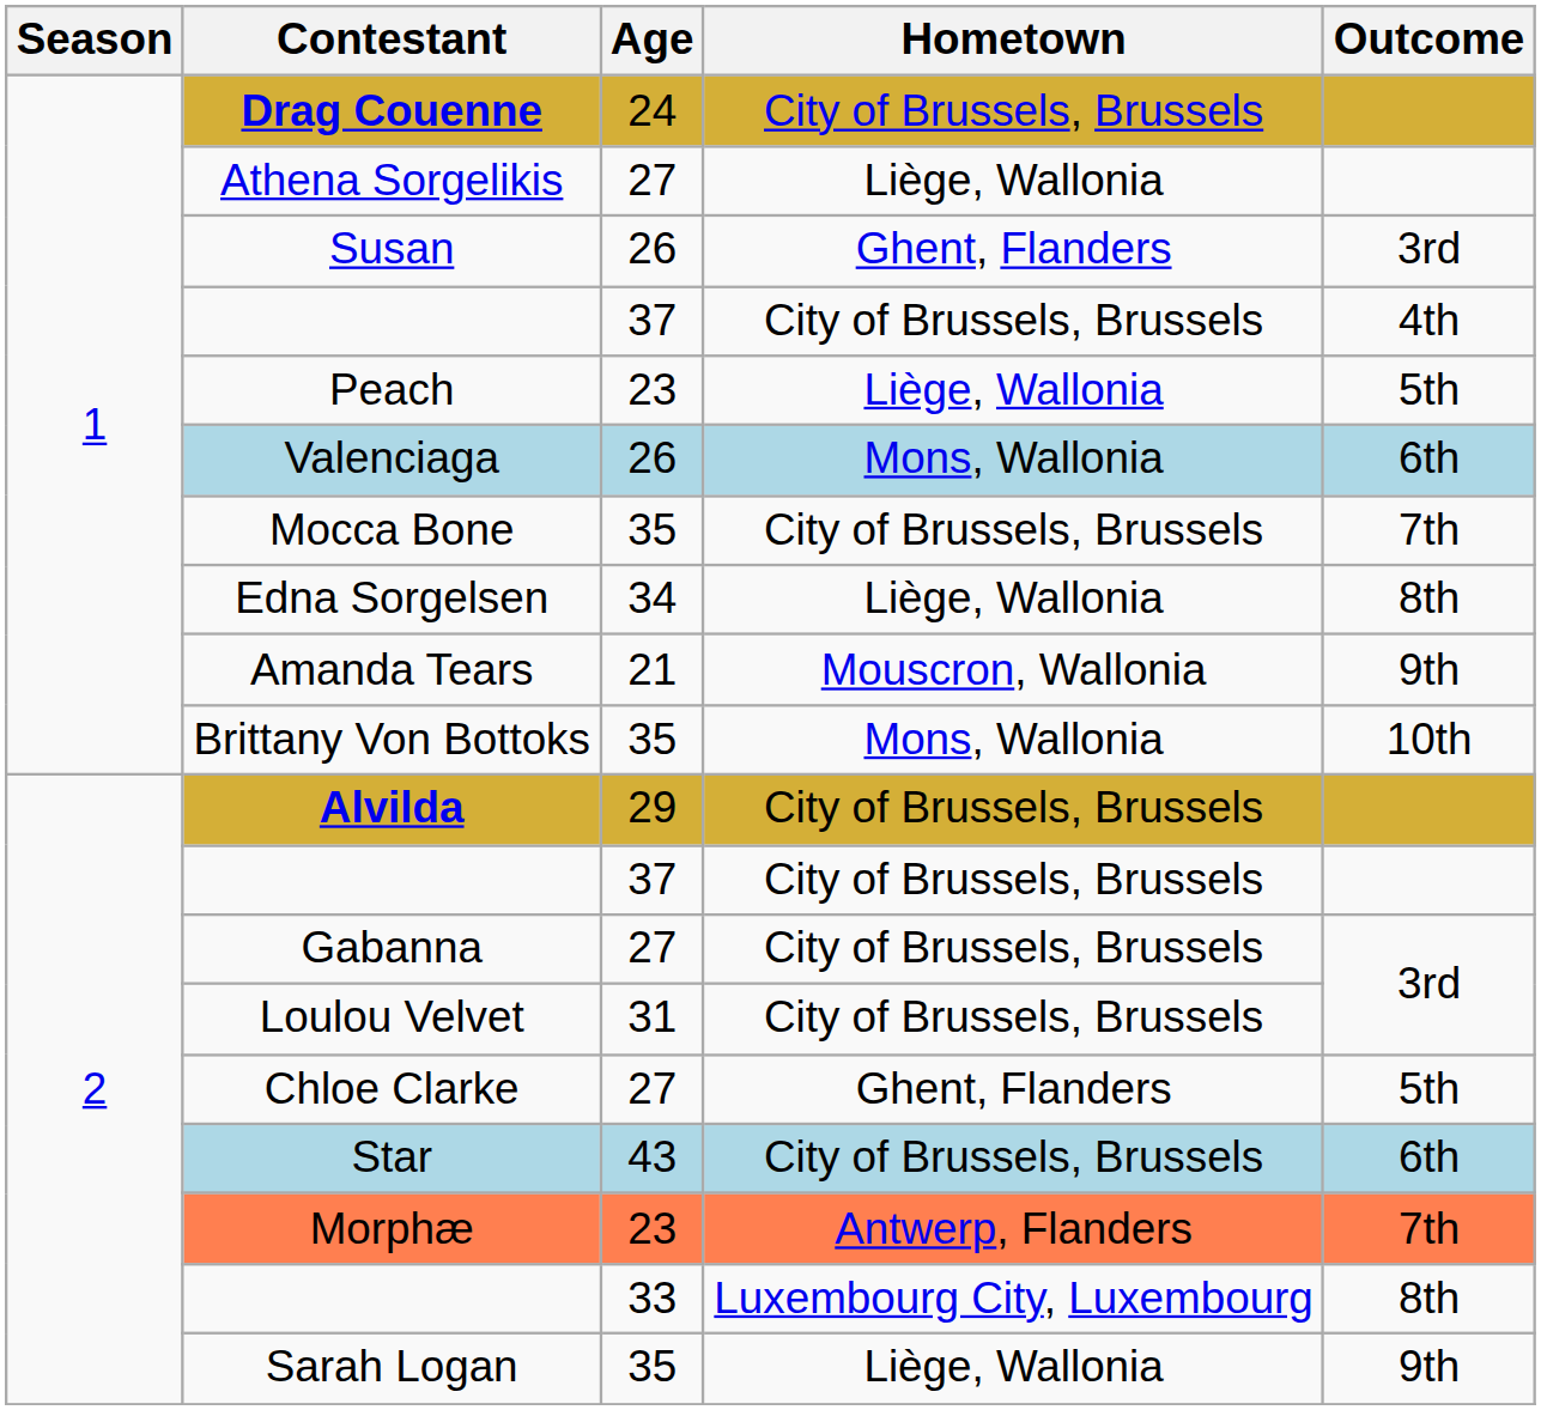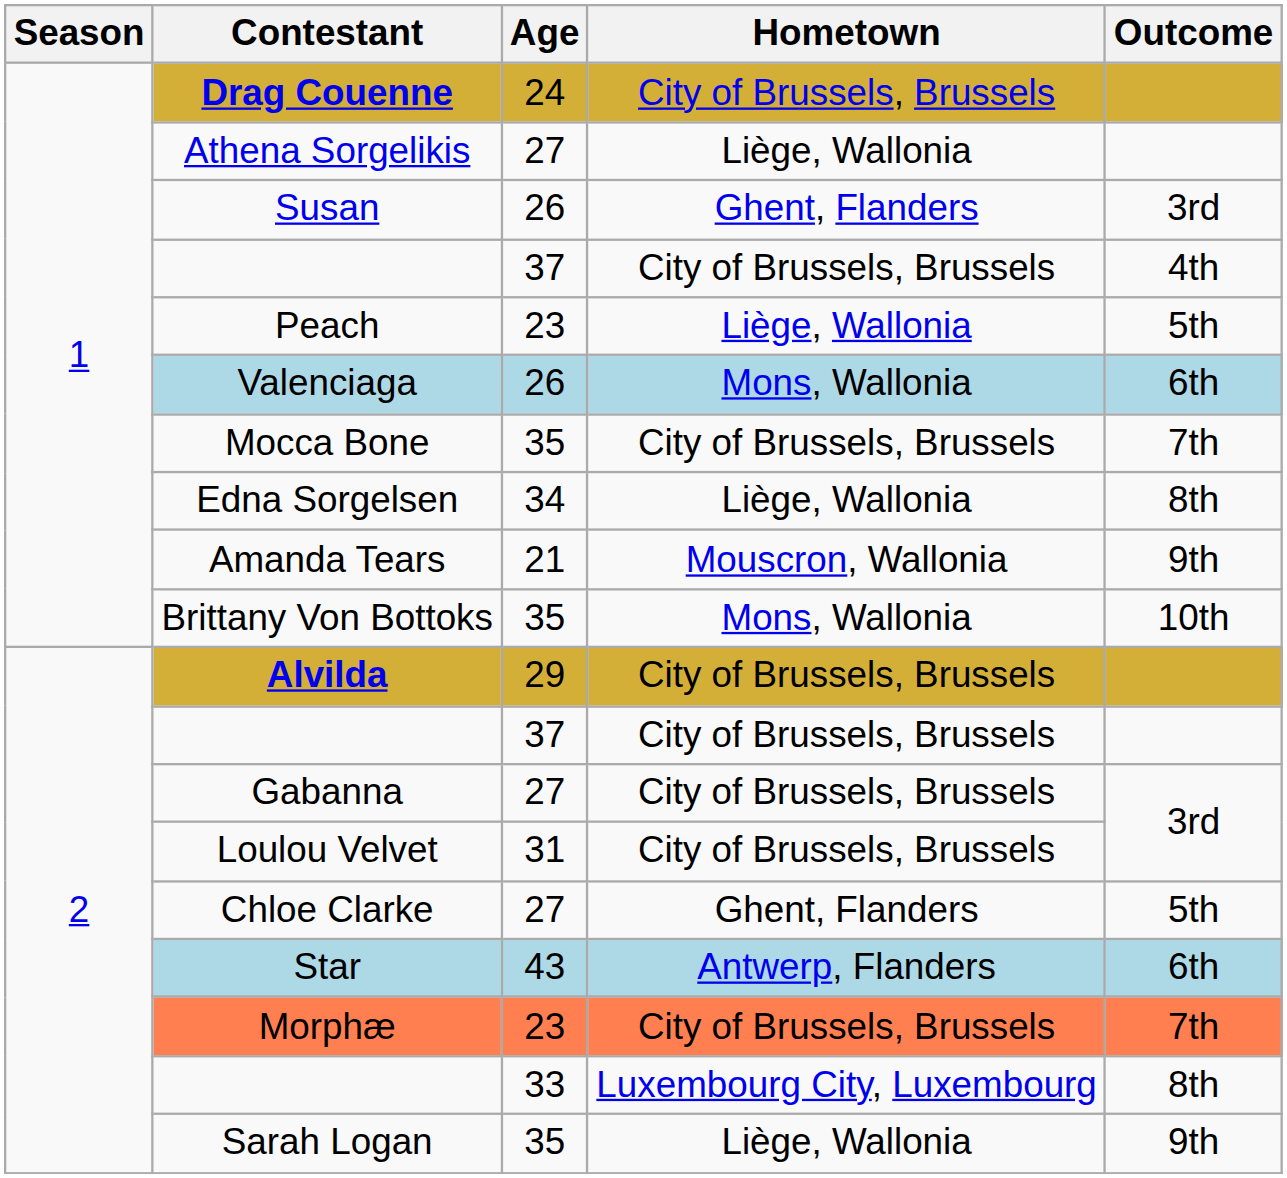 <table class="wikitable sortable" style="text-align:center">
 <tr>
 <th>Season</th>
 <th>Contestant</th>
 <th>Age</th>
 <th>Hometown</th>
 <th>Outcome</th>
 </tr>
 <tr>
 <td rowspan="10"><a href='#'>1</a></td>
 <td bgcolor="#D4AF37"><strong><a href='#'>Drag Couenne</a></strong></td>
 <td bgcolor="#D4AF37">24</td>
 <td bgcolor="#D4AF37"><a href='#'>City of Brussels</a>, <a href='#'>Brussels</a></td>
 <td bgcolor="#D4AF37"></td>
 </tr>
 <tr>
 <td><a href='#'>Athena Sorgelikis</a></td>
 <td>27</td>
 <td>Liège, Wallonia</td>
 <td></td>
 </tr>
 <tr>
 <td><a href='#'>Susan</a></td>
 <td>26</td>
 <td><a href='#'>Ghent</a>, <a href='#'>Flanders</a></td>
 <td>3rd</td>
 </tr>
 <tr>
 <td></td>
 <td>37</td>
 <td>City of Brussels, Brussels</td>
 <td>4th</td>
 </tr>
 <tr>
 <td>Peach</td>
 <td>23</td>
 <td><a href='#'>Liège</a>, <a href='#'>Wallonia</a></td>
 <td>5th</td>
 </tr>
 <tr bgcolor="lightblue">
 <td>Valenciaga</td>
 <td>26</td>
 <td><a href='#'>Mons</a>, Wallonia</td>
 <td>6th</td>
 </tr>
 <tr>
 <td>Mocca Bone</td>
 <td>35</td>
 <td>City of Brussels, Brussels</td>
 <td>7th</td>
 </tr>
 <tr>
 <td>Edna Sorgelsen</td>
 <td>34</td>
 <td>Liège, Wallonia</td>
 <td>8th</td>
 </tr>
 <tr>
 <td>Amanda Tears</td>
 <td>21</td>
 <td><a href='#'>Mouscron</a>, Wallonia</td>
 <td>9th</td>
 </tr>
 <tr>
 <td nowrap>Brittany Von Bottoks</td>
 <td>35</td>
 <td><a href='#'>Mons</a>, Wallonia</td>
 <td>10th</td>
 </tr>
 <tr>
 <td rowspan="9"><a href='#'>2</a></td>
 <td bgcolor="#D4AF37"><strong><a href='#'>Alvilda</a></strong></td>
 <td bgcolor="#D4AF37">29</td>
 <td bgcolor="#D4AF37">City of Brussels, Brussels</td>
 <td bgcolor="#D4AF37"></td>
 </tr>
 <tr>
 <td></td>
 <td>37</td>
 <td>City of Brussels, Brussels</td>
 <td></td>
 </tr>
 <tr>
 <td>Gabanna</td>
 <td>27</td>
 <td>City of Brussels, Brussels</td>
 <td rowspan="2">3rd</td>
 </tr>
 <tr>
 <td>Loulou Velvet</td>
 <td>31</td>
 <td>City of Brussels, Brussels</td>
 </tr>
 <tr>
 <td>Chloe Clarke</td>
 <td>27</td>
 <td>Ghent, Flanders</td>
 <td>5th</td>
 </tr>
 <tr bgcolor="lightblue">
 <td>Star</td>
 <td>43</td>
-<td>City of Brussels, Brussels</td>
+<td><a href='#'>Antwerp</a>, Flanders</td>
 <td>6th</td>
 </tr>
 <tr bgcolor="coral">
 <td>Morphæ</td>
 <td>23</td>
-<td><a href='#'>Antwerp</a>, Flanders</td>
+<td>City of Brussels, Brussels</td>
 <td>7th</td>
 </tr>
 <tr>
 <td></td>
 <td>33</td>
 <td nowrap><a href='#'>Luxembourg City</a>, <a href='#'>Luxembourg</a></td>
 <td>8th</td>
 </tr>
 <tr>
 <td>Sarah Logan</td>
 <td>35</td>
 <td>Liège, Wallonia</td>
 <td>9th</td>
 </tr>
 <tr>
 </tr>
 </table>
